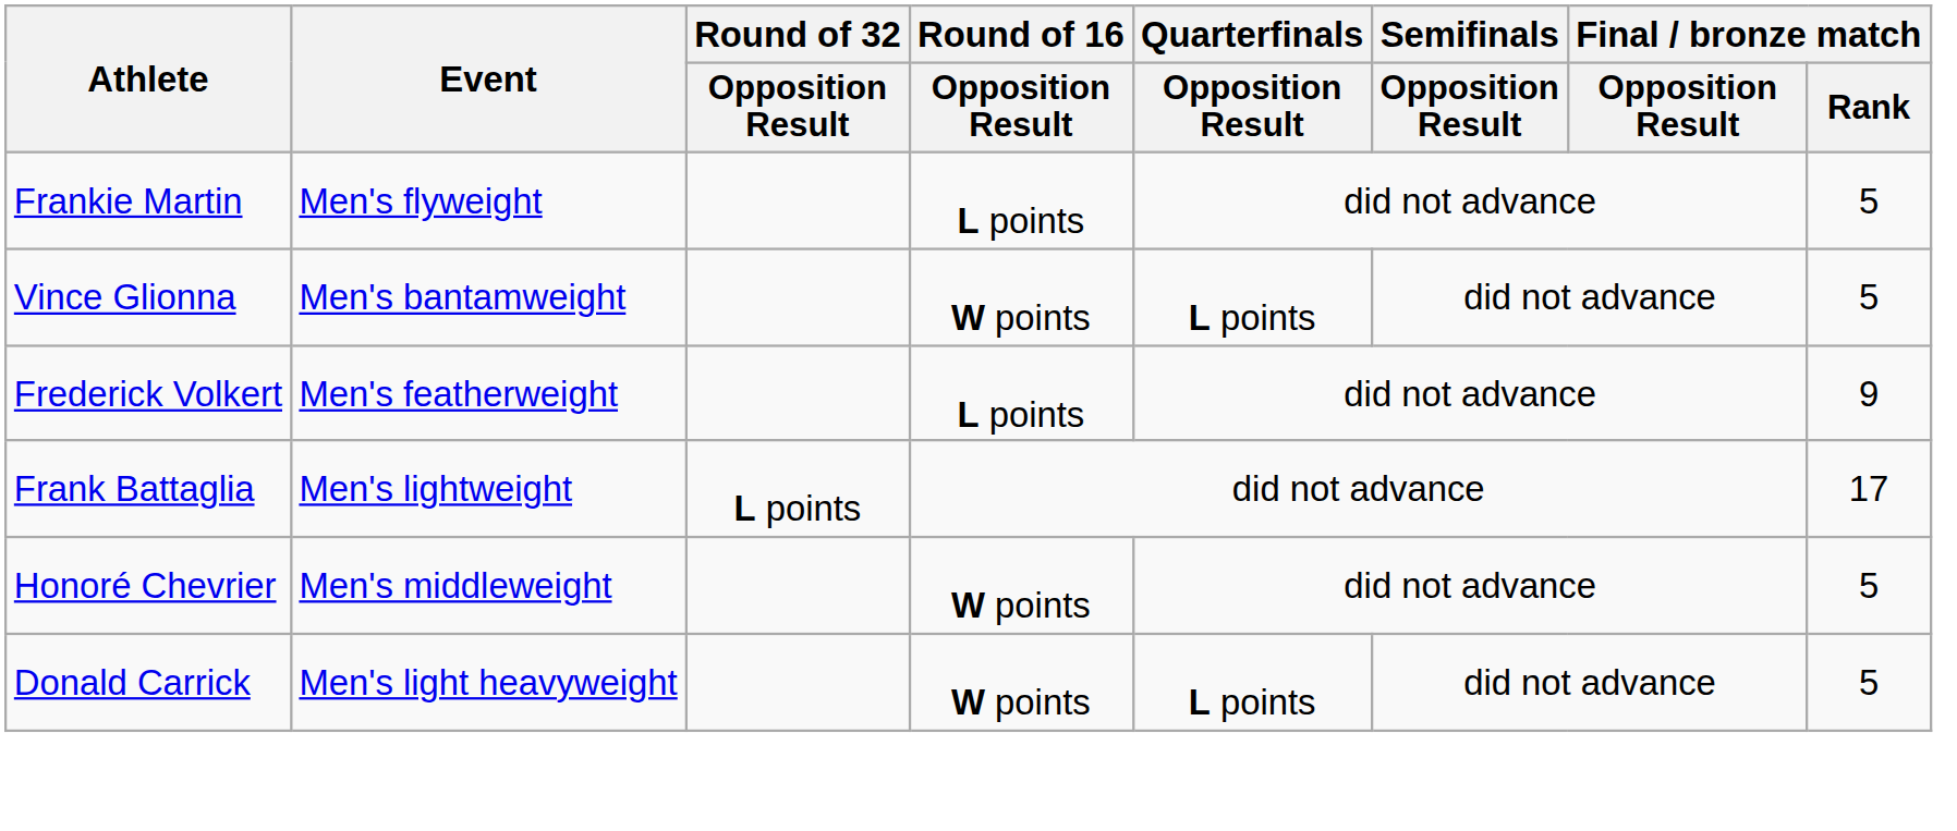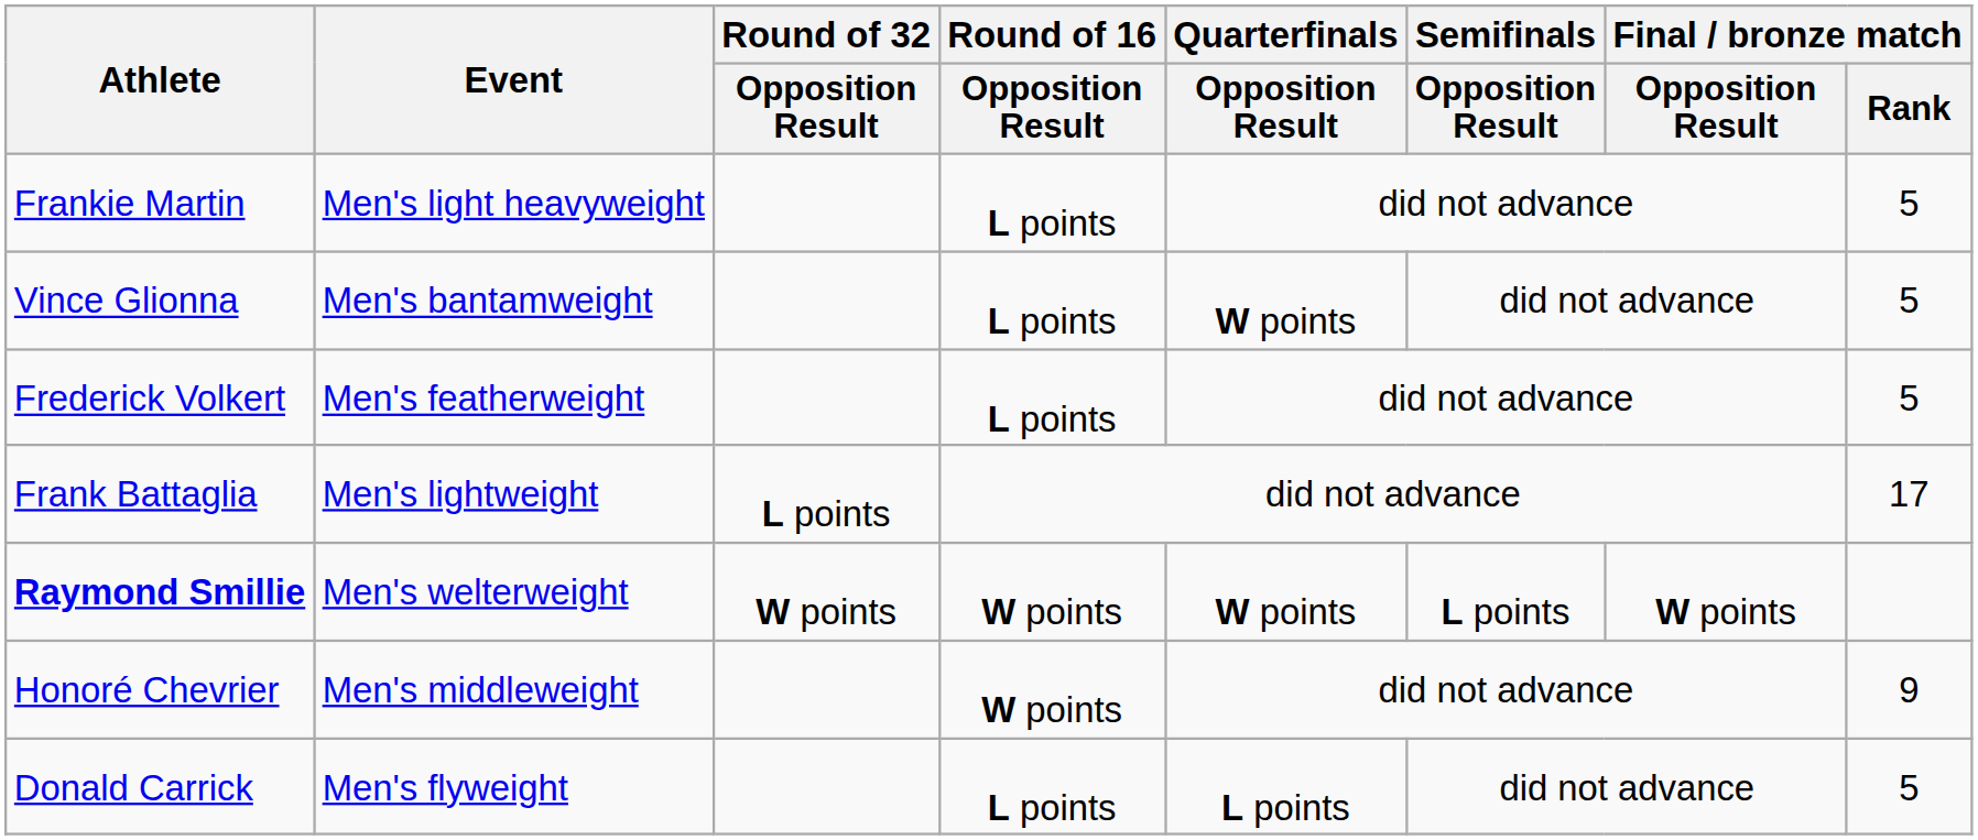 <table class=wikitable style=font-size:90%;text-align:center>
 <tr>
 <th rowspan=2>Athlete</th>
 <th rowspan=2>Event</th>
 <th>Round of 32</th>
 <th>Round of 16</th>
 <th>Quarterfinals</th>
 <th>Semifinals</th>
 <th colspan=2>Final / bronze match</th>
 </tr>
 <tr style=font-size:95%>
 <th>Opposition<br>Result</th>
 <th>Opposition<br>Result</th>
 <th>Opposition<br>Result</th>
 <th>Opposition<br>Result</th>
 <th>Opposition<br>Result</th>
 <th>Rank</th>
 </tr>
 <tr>
 <td align=left><a href='#'>Frankie Martin</a></td>
-<td align=left><a href='#'>Men's flyweight</a></td>
+<td align=left><a href='#'>Men's light heavyweight</a></td>
 <td></td>
 <td> <br> <strong>L</strong> points</td>
 <td colspan=3>did not advance</td>
 <td>5</td>
 </tr>
 <tr>
 <td align=left><a href='#'>Vince Glionna</a></td>
 <td align=left><a href='#'>Men's bantamweight</a></td>
 <td></td>
+<td> <br> <strong>L</strong> points</td>
 <td> <br> <strong>W</strong> points</td>
-<td> <br> <strong>L</strong> points</td>
 <td colspan=2>did not advance</td>
 <td>5</td>
 </tr>
 <tr>
 <td align=left><a href='#'>Frederick Volkert</a></td>
 <td align=left><a href='#'>Men's featherweight</a></td>
 <td></td>
 <td> <br> <strong>L</strong> points</td>
 <td colspan=3>did not advance</td>
-<td>9</td>
+<td>5</td>
 </tr>
 <tr>
 <td align=left><a href='#'>Frank Battaglia</a></td>
 <td align=left><a href='#'>Men's lightweight</a></td>
 <td> <br> <strong>L</strong> points</td>
 <td colspan=4>did not advance</td>
 <td>17</td>
 </tr>
 <tr>
+<td align=left><strong><a href='#'>Raymond Smillie</a></strong></td>
+<td align=left><a href='#'>Men's welterweight</a></td>
+<td> <br> <strong>W</strong> points</td>
+<td> <br> <strong>W</strong> points</td>
+<td> <br> <strong>W</strong> points</td>
+<td> <br> <strong>L</strong> points</td>
+<td> <br> <strong>W</strong> points</td>
+<td></td>
+</tr>
+<tr>
 <td align=left><a href='#'>Honoré Chevrier</a></td>
 <td align=left><a href='#'>Men's middleweight</a></td>
 <td></td>
 <td> <br> <strong>W</strong> points</td>
 <td colspan=3>did not advance</td>
-<td>5</td>
+<td>9</td>
 </tr>
 <tr>
 <td align=left><a href='#'>Donald Carrick</a></td>
-<td align=left><a href='#'>Men's light heavyweight</a></td>
+<td align=left><a href='#'>Men's flyweight</a></td>
 <td></td>
-<td> <br> <strong>W</strong> points</td>
+<td> <br> <strong>L</strong> points</td>
 <td> <br> <strong>L</strong> points</td>
 <td colspan=2>did not advance</td>
 <td>5</td>
 </tr>
 </table>
